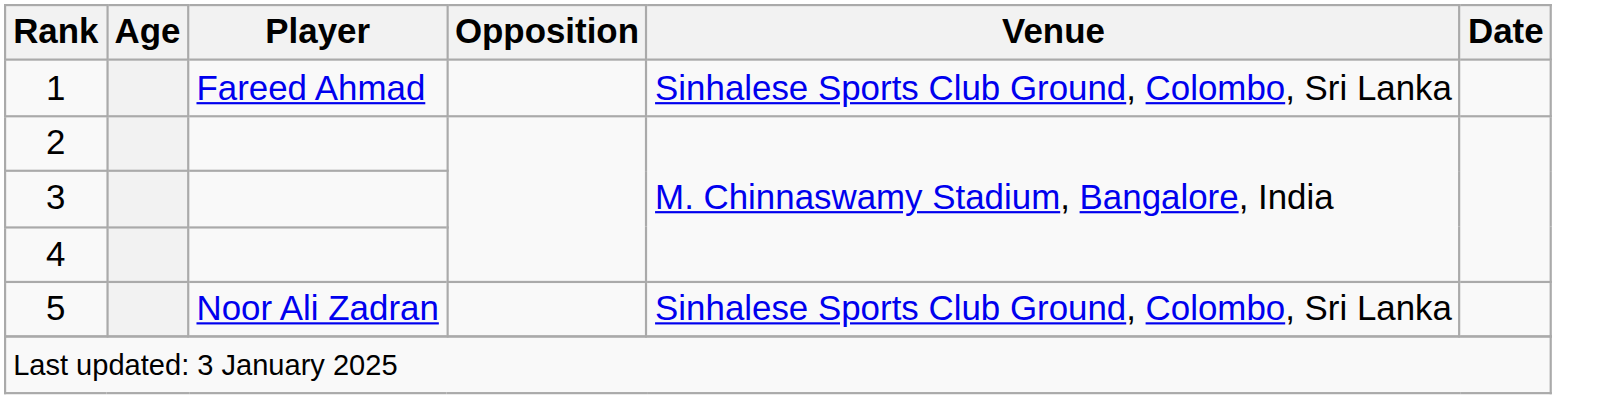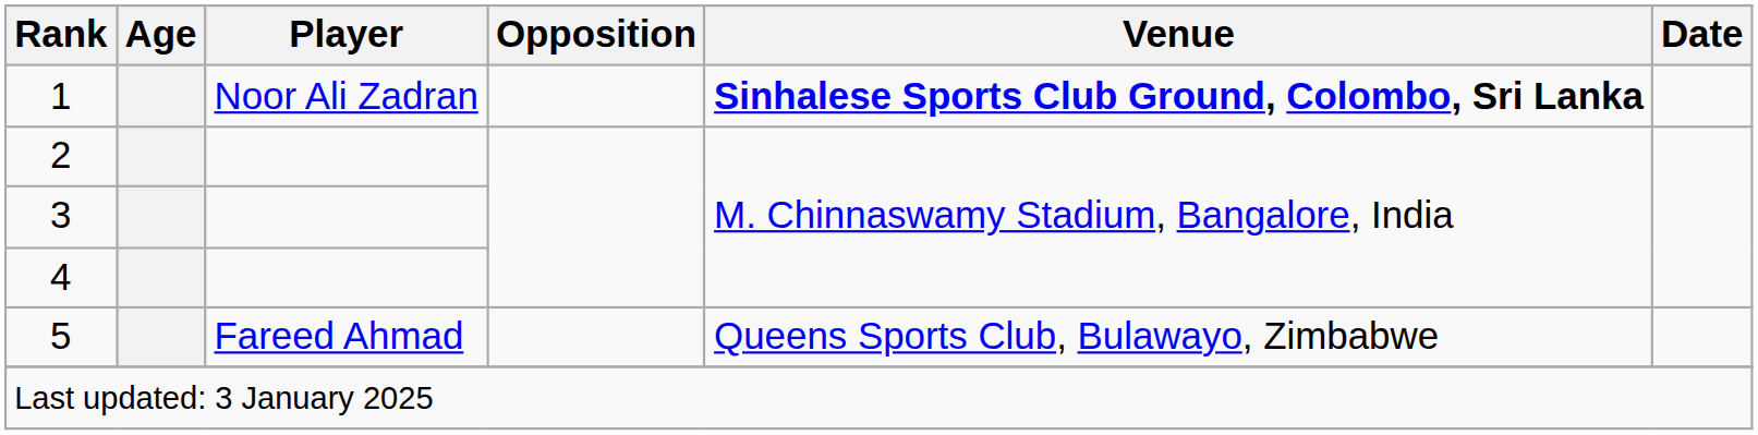 <table class="wikitable plainrowheaders sortable">
 <tr>
 <th scope=col>Rank</th>
 <th scope=col>Age</th>
 <th scope=col>Player</th>
 <th scope=col>Opposition</th>
 <th scope=col>Venue</th>
 <th scope=col>Date</th>
 </tr>
 <tr>
 <td align=center>1</td>
 <th scope=row style=text-align:center;></th>
-<td><a href='#'>Fareed Ahmad</a></td>
+<td><a href='#'>Noor Ali Zadran</a></td>
 <td></td>
-<td><a href='#'>Sinhalese Sports Club Ground</a>, <a href='#'>Colombo</a>, Sri Lanka</td>
+<td><strong><a href='#'>Sinhalese Sports Club Ground</a>, <a href='#'>Colombo</a>, Sri Lanka</strong></td>
 <td></td>
 </tr>
 <tr>
 <td align=center>2</td>
 <th scope=row style=text-align:center;></th>
 <td></td>
 <td rowspan=3></td>
 <td rowspan=3><a href='#'>M. Chinnaswamy Stadium</a>, <a href='#'>Bangalore</a>, India</td>
 <td rowspan=3></td>
 </tr>
 <tr>
 <td align=center>3</td>
 <th scope=row style=text-align:center;></th>
 <td></td>
 </tr>
 <tr>
 <td align=center>4</td>
 <th scope=row style=text-align:center;></th>
 <td></td>
 </tr>
 <tr>
 <td align=center>5</td>
 <th scope=row style=text-align:center;></th>
-<td><a href='#'>Noor Ali Zadran</a></td>
+<td><a href='#'>Fareed Ahmad</a></td>
 <td></td>
-<td><a href='#'>Sinhalese Sports Club Ground</a>, <a href='#'>Colombo</a>, Sri Lanka</td>
+<td><a href='#'>Queens Sports Club</a>, <a href='#'>Bulawayo</a>, Zimbabwe</td>
 <td></td>
 </tr>
 <tr>
 </tr>
 <tr class=sortbottom>
 <td colspan=7><small>Last updated: 3 January 2025</small></td>
 </tr>
 </table>
